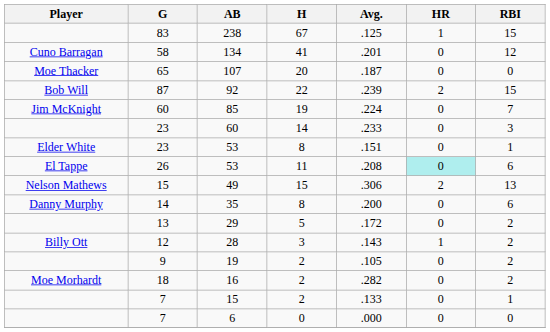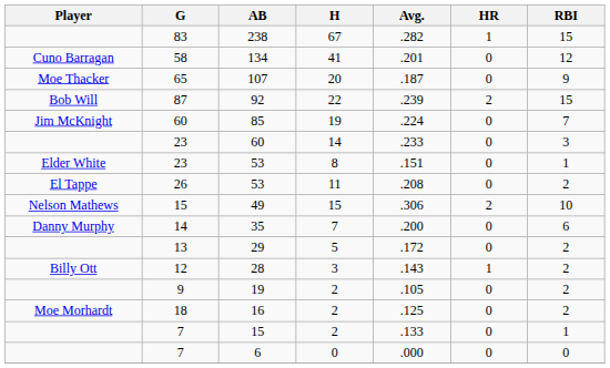 <table class="wikitable sortable">
 <tr>
 <th bgcolor="#DDDDFF" width="16%">Player</th>
 <th bgcolor="#DDDDFF" width="9%">G</th>
 <th bgcolor="#DDDDFF" width="9%">AB</th>
 <th bgcolor="#DDDDFF" width="9%">H</th>
 <th bgcolor="#DDDDFF" width="9%">Avg.</th>
 <th bgcolor="#DDDDFF" width="9%">HR</th>
 <th bgcolor="#DDDDFF" width="9%">RBI</th>
 </tr>
 <tr align="center">
 <td></td>
 <td>83</td>
 <td>238</td>
 <td>67</td>
-<td>.125</td>
+<td>.282</td>
 <td>1</td>
 <td>15</td>
 </tr>
 <tr align="center">
 <td><a href='#'>Cuno Barragan</a></td>
 <td>58</td>
 <td>134</td>
 <td>41</td>
 <td>.201</td>
 <td>0</td>
 <td>12</td>
 </tr>
 <tr align=center>
 <td><a href='#'>Moe Thacker</a></td>
 <td>65</td>
 <td>107</td>
 <td>20</td>
 <td>.187</td>
 <td>0</td>
-<td>0</td>
+<td>9</td>
 </tr>
 <tr align=center>
 <td><a href='#'>Bob Will</a></td>
 <td>87</td>
 <td>92</td>
 <td>22</td>
 <td>.239</td>
 <td>2</td>
 <td>15</td>
 </tr>
 <tr align=center>
 <td><a href='#'>Jim McKnight</a></td>
 <td>60</td>
 <td>85</td>
 <td>19</td>
 <td>.224</td>
 <td>0</td>
 <td>7</td>
 </tr>
 <tr align=center>
 <td></td>
 <td>23</td>
 <td>60</td>
 <td>14</td>
 <td>.233</td>
 <td>0</td>
 <td>3</td>
 </tr>
 <tr align="center">
 <td><a href='#'>Elder White</a></td>
 <td>23</td>
 <td>53</td>
 <td>8</td>
 <td>.151</td>
 <td>0</td>
 <td>1</td>
 </tr>
 <tr align=center>
 <td><a href='#'>El Tappe</a></td>
 <td>26</td>
 <td>53</td>
 <td>11</td>
 <td>.208</td>
-<td style="background: paleturquoise;">0</td>
-<td>6</td>
+<td>0</td>
+<td>2</td>
 </tr>
 <tr align=center>
 <td><a href='#'>Nelson Mathews</a></td>
 <td>15</td>
 <td>49</td>
 <td>15</td>
 <td>.306</td>
 <td>2</td>
-<td>13</td>
+<td>10</td>
 </tr>
 <tr align=center>
 <td><a href='#'>Danny Murphy</a></td>
 <td>14</td>
 <td>35</td>
-<td>8</td>
+<td>7</td>
 <td>.200</td>
 <td>0</td>
 <td>6</td>
 </tr>
 <tr align=center>
 <td></td>
 <td>13</td>
 <td>29</td>
 <td>5</td>
 <td>.172</td>
 <td>0</td>
 <td>2</td>
 </tr>
 <tr align="center">
 <td><a href='#'>Billy Ott</a></td>
 <td>12</td>
 <td>28</td>
 <td>3</td>
 <td>.143</td>
 <td>1</td>
 <td>2</td>
 </tr>
 <tr align=center>
 <td></td>
 <td>9</td>
 <td>19</td>
 <td>2</td>
 <td>.105</td>
 <td>0</td>
 <td>2</td>
 </tr>
 <tr align="center">
 <td><a href='#'>Moe Morhardt</a></td>
 <td>18</td>
 <td>16</td>
 <td>2</td>
-<td>.282</td>
+<td>.125</td>
 <td>0</td>
 <td>2</td>
 </tr>
 <tr align=center>
 <td></td>
 <td>7</td>
 <td>15</td>
 <td>2</td>
 <td>.133</td>
 <td>0</td>
 <td>1</td>
 </tr>
 <tr align="center">
 <td></td>
 <td>7</td>
 <td>6</td>
 <td>0</td>
 <td>.000</td>
 <td>0</td>
 <td>0</td>
 </tr>
 <tr align="center">
 </tr>
 </table>
